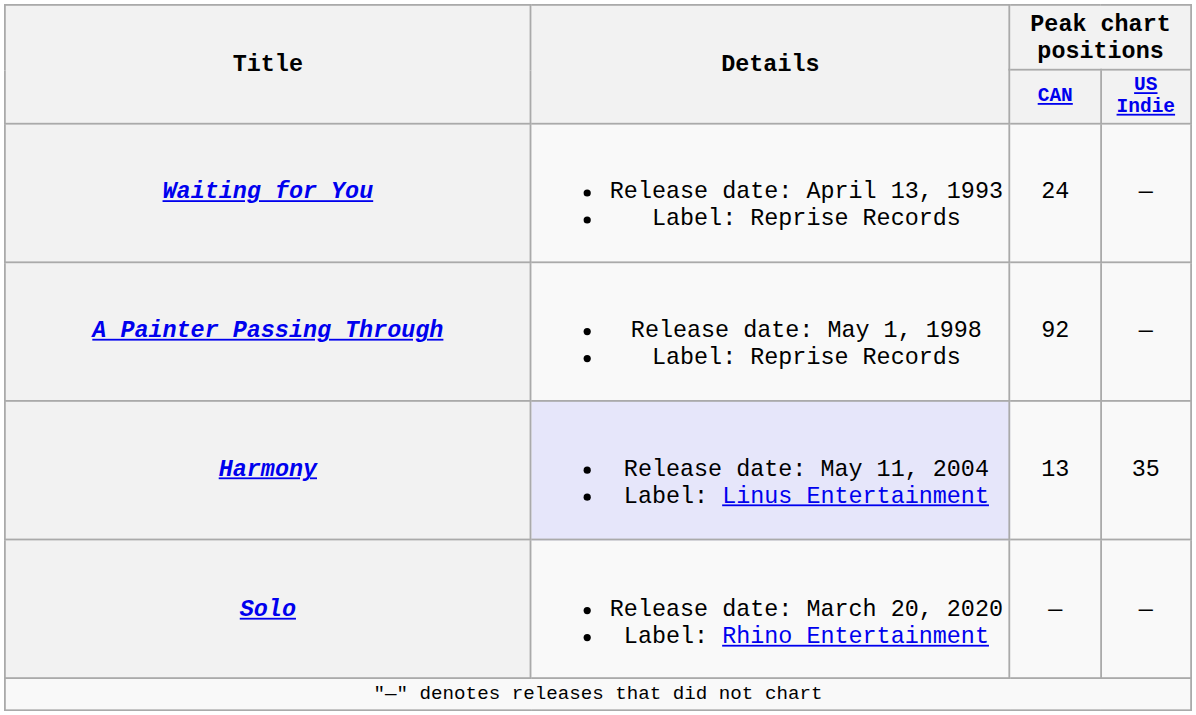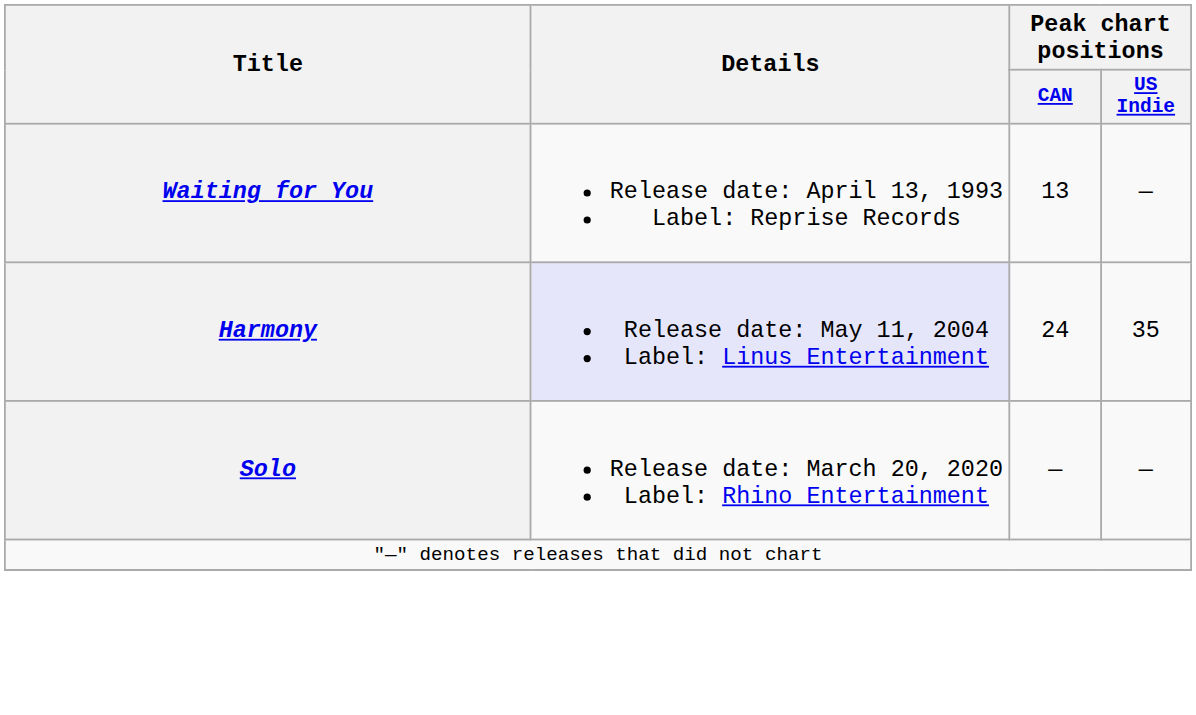 <table class="wikitable plainrowheaders" style="text-align:center;">
 <tr>
 <th rowspan="2" style="width:22em;">Title</th>
 <th rowspan="2" style="width:20em;">Details</th>
 <th colspan="2">Peak chart<br>positions</th>
 </tr>
 <tr style="font-size:smaller;">
 <th width="45"><a href='#'>CAN</a></th>
 <th width="45"><a href='#'>US Indie</a><br></th>
 </tr>
 <tr>
 <th scope="row"><em><a href='#'>Waiting for You</a></em></th>
 <td><br><ul><li>Release date: April 13, 1993</li><li>Label: Reprise Records</li></ul></td>
-<td>24</td>
-<td>—</td>
-</tr>
-<tr>
-<th scope="row"><em><a href='#'>A Painter Passing Through</a></em></th>
-<td><br><ul><li>Release date: May 1, 1998</li><li>Label: Reprise Records</li></ul></td>
-<td>92</td>
+<td>13</td>
 <td>—</td>
 </tr>
 <tr>
 <th scope="row"><em><a href='#'>Harmony</a></em></th>
 <td style="background: lavender;"><br><ul><li>Release date: May 11, 2004</li><li>Label: <a href='#'>Linus Entertainment</a></li></ul></td>
-<td>13</td>
+<td>24</td>
 <td>35</td>
 </tr>
 <tr>
 <th scope="row"><em><a href='#'>Solo</a></em></th>
 <td><br><ul><li>Release date: March 20, 2020</li><li>Label: <a href='#'>Rhino Entertainment</a></li></ul></td>
 <td>—</td>
 <td>—</td>
 </tr>
 <tr>
 <td colspan="4" style="font-size: 8pt">"—" denotes releases that did not chart</td>
 </tr>
 <tr>
 </tr>
 </table>
